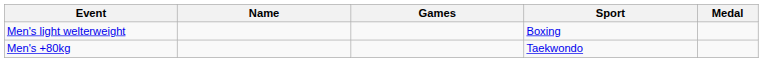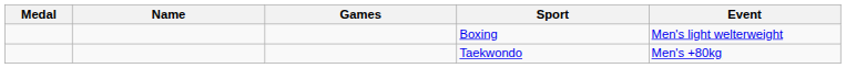 <table class="wikitable sortable">
 <tr>
-<th style="width:15em">Event</th>
+<th style="width:5em">Medal</th>
 <th style="width:15em">Name</th>
 <th style="width:15em">Games</th>
 <th style="width:15em">Sport</th>
-<th style="width:5em">Medal</th>
+<th style="width:15em">Event</th>
 </tr>
 <tr>
-<td><a href='#'>Men's light welterweight</a></td>
+<td></td>
 <td></td>
 <td></td>
 <td> <a href='#'>Boxing</a></td>
-<td></td>
+<td><a href='#'>Men's light welterweight</a></td>
 </tr>
 <tr>
-<td><a href='#'>Men's +80kg</a></td>
+<td></td>
 <td></td>
 <td></td>
 <td> <a href='#'>Taekwondo</a></td>
-<td></td>
+<td><a href='#'>Men's +80kg</a></td>
 </tr>
 </table>
